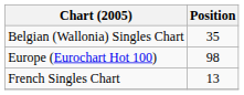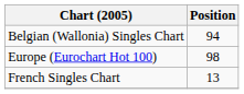 <table class="wikitable sortable">
 <tr>
 <th>Chart (2005)</th>
 <th>Position</th>
 </tr>
 <tr>
 <td>Belgian (Wallonia) Singles Chart</td>
-<td align="center">35</td>
+<td align="center">94</td>
 </tr>
 <tr>
 <td>Europe (<a href='#'>Eurochart Hot 100</a>)</td>
 <td align="center">98</td>
 </tr>
 <tr>
 <td>French Singles Chart</td>
 <td align="center">13</td>
 </tr>
 <tr>
 </tr>
 </table>
